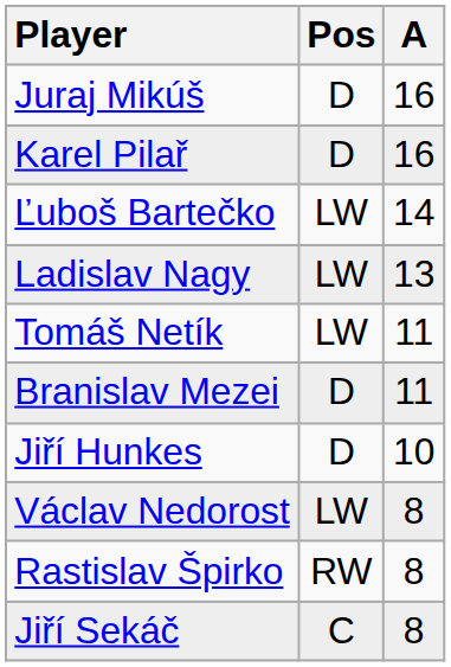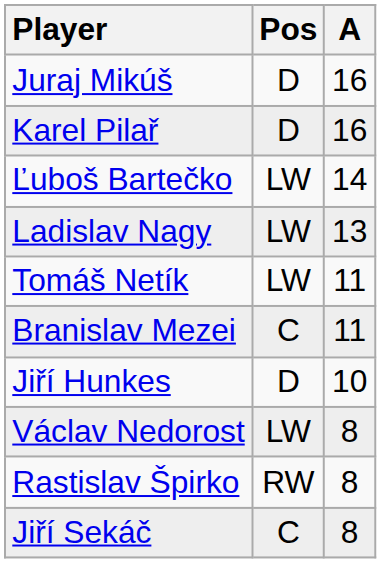 <table class="wikitable" style="text-align:center;">
 <tr>
 <th style="text-align:left;">Player</th>
 <th>Pos</th>
 <th>A</th>
 </tr>
 <tr>
 <td style="text-align:left;"><a href='#'>Juraj Mikúš</a></td>
 <td>D</td>
 <td>16</td>
 </tr>
 <tr style="background:#eee;">
 <td style="text-align:left;"><a href='#'>Karel Pilař</a></td>
 <td>D</td>
 <td>16</td>
 </tr>
 <tr>
 <td style="text-align:left;"><a href='#'>Ľuboš Bartečko</a></td>
 <td>LW</td>
 <td>14</td>
 </tr>
 <tr style="background:#eee;">
 <td style="text-align:left;"><a href='#'>Ladislav Nagy</a></td>
 <td>LW</td>
 <td>13</td>
 </tr>
 <tr>
 <td style="text-align:left;"><a href='#'>Tomáš Netík</a></td>
 <td>LW</td>
 <td>11</td>
 </tr>
 <tr style="background:#eee;">
 <td style="text-align:left;"><a href='#'>Branislav Mezei</a></td>
-<td>D</td>
+<td>C</td>
 <td>11</td>
 </tr>
 <tr>
 <td style="text-align:left;"><a href='#'>Jiří Hunkes</a></td>
 <td>D</td>
 <td>10</td>
 </tr>
 <tr style="background:#eee;">
 <td style="text-align:left;"><a href='#'>Václav Nedorost</a></td>
 <td>LW</td>
 <td>8</td>
 </tr>
 <tr>
 <td style="text-align:left;"><a href='#'>Rastislav Špirko</a></td>
 <td>RW</td>
 <td>8</td>
 </tr>
 <tr style="background:#eee;">
 <td style="text-align:left;"><a href='#'>Jiří Sekáč</a></td>
 <td>C</td>
 <td>8</td>
 </tr>
 </table>
